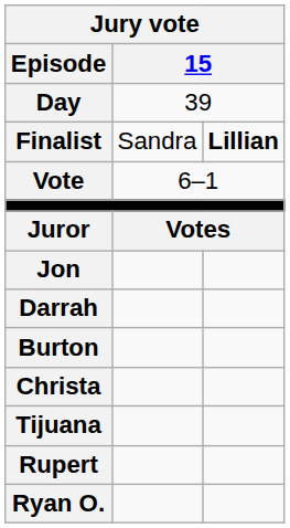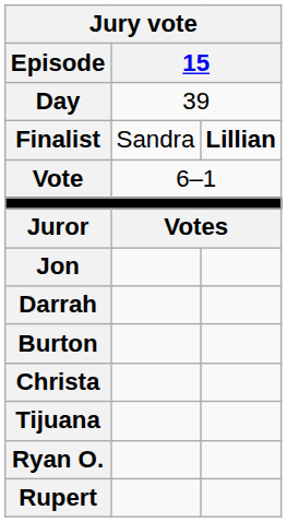 <table class="wikitable nowrap" style="text-align:center;">
 <tr>
 <th colspan="3">Jury vote</th>
 </tr>
 <tr>
 <th>Episode</th>
 <th colspan="2"><a href='#'>15</a></th>
 </tr>
 <tr>
 <th>Day</th>
 <td colspan="2">39</td>
 </tr>
 <tr>
 <th>Finalist</th>
 <td>Sandra</td>
 <td><strong>Lillian</strong></td>
 </tr>
 <tr>
 <th>Vote</th>
 <td colspan="2">6–1</td>
 </tr>
 <tr>
 <td style="background-color:black;" colspan="3"></td>
 </tr>
 <tr>
 <th>Juror</th>
 <th colspan="2">Votes</th>
 </tr>
 <tr>
 <th>Jon</th>
 <td></td>
 <td></td>
 </tr>
 <tr>
 <th>Darrah</th>
 <td></td>
 <td></td>
 </tr>
 <tr>
 <th>Burton</th>
 <td></td>
 <td></td>
 </tr>
 <tr>
 <th>Christa</th>
 <td></td>
 <td></td>
 </tr>
 <tr>
 <th>Tijuana</th>
 <td></td>
 <td></td>
 </tr>
 <tr>
+<th>Ryan O.</th>
+<td></td>
+<td></td>
+</tr>
+<tr>
 <th>Rupert</th>
 <td></td>
 <td></td>
 </tr>
-<tr>
-<th>Ryan O.</th>
-<td></td>
-<td></td>
-</tr>
 </table>
